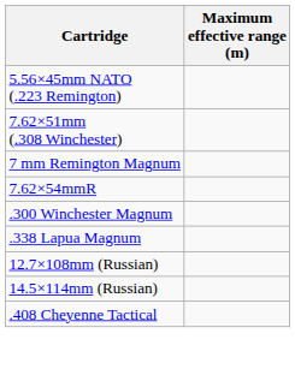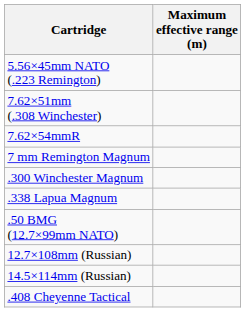 <table class="wikitable floatright">
 <tr>
 <th>Cartridge</th>
 <th>Maximum<br> effective range<br> (m)</th>
 </tr>
 <tr>
 <td><a href='#'>5.56×45mm NATO</a><br> (<a href='#'>.223 Remington</a>)</td>
 <td></td>
 </tr>
 <tr>
 <td><a href='#'>7.62×51mm</a><br> (<a href='#'>.308 Winchester</a>)</td>
 <td></td>
 </tr>
 <tr>
-<td><a href='#'>7 mm Remington Magnum</a></td>
+<td><a href='#'>7.62×54mmR</a></td>
 <td></td>
 </tr>
 <tr>
-<td><a href='#'>7.62×54mmR</a></td>
+<td><a href='#'>7 mm Remington Magnum</a></td>
 <td></td>
 </tr>
 <tr>
 <td><a href='#'>.300 Winchester Magnum</a></td>
 <td></td>
 </tr>
 <tr>
 <td><a href='#'>.338 Lapua Magnum</a></td>
+<td></td>
+</tr>
+<tr>
+<td><a href='#'>.50 BMG</a><br> (<a href='#'>12.7×99mm NATO</a>)</td>
 <td></td>
 </tr>
 <tr>
 <td><a href='#'>12.7×108mm</a> (Russian)</td>
 <td></td>
 </tr>
 <tr>
 <td><a href='#'>14.5×114mm</a> (Russian)</td>
 <td></td>
 </tr>
 <tr>
 <td><a href='#'>.408 Cheyenne Tactical</a></td>
 <td></td>
 </tr>
 </table>
